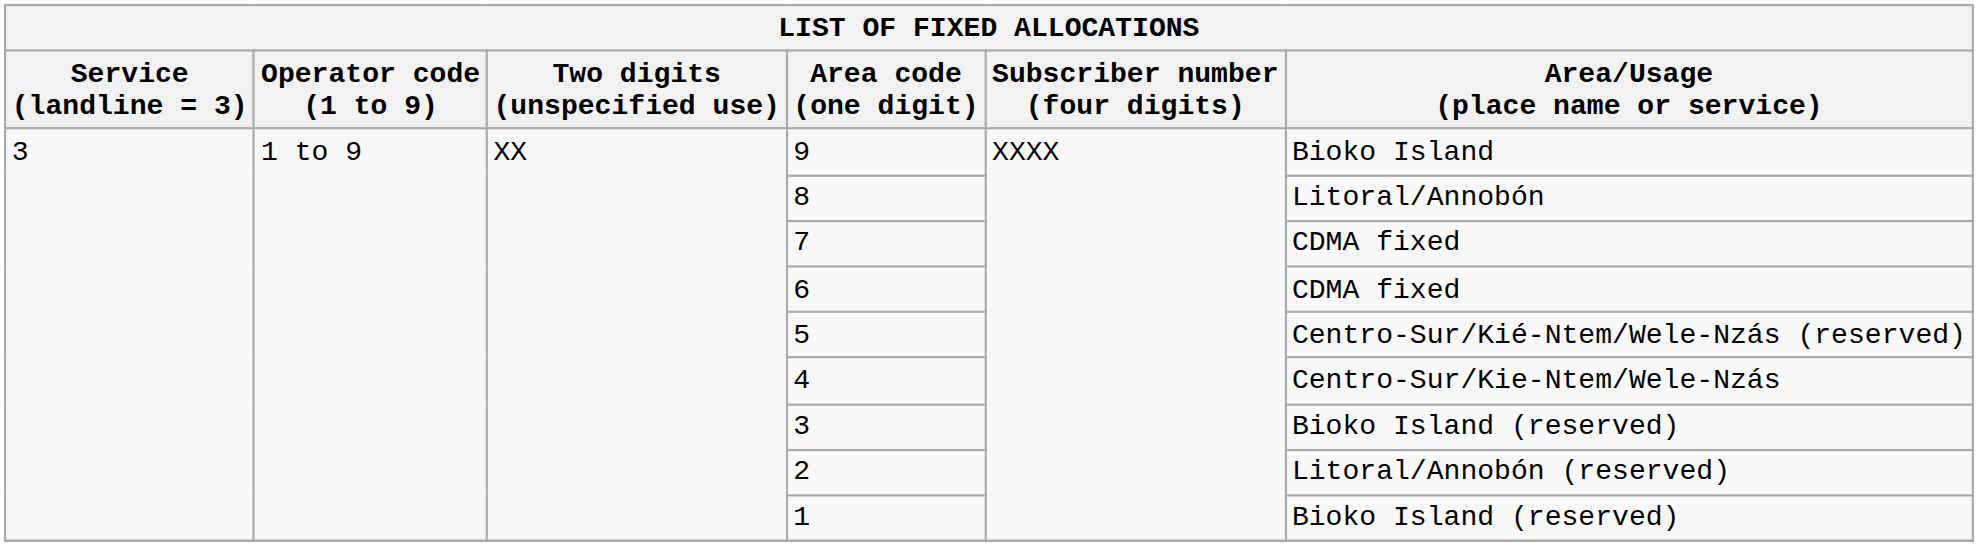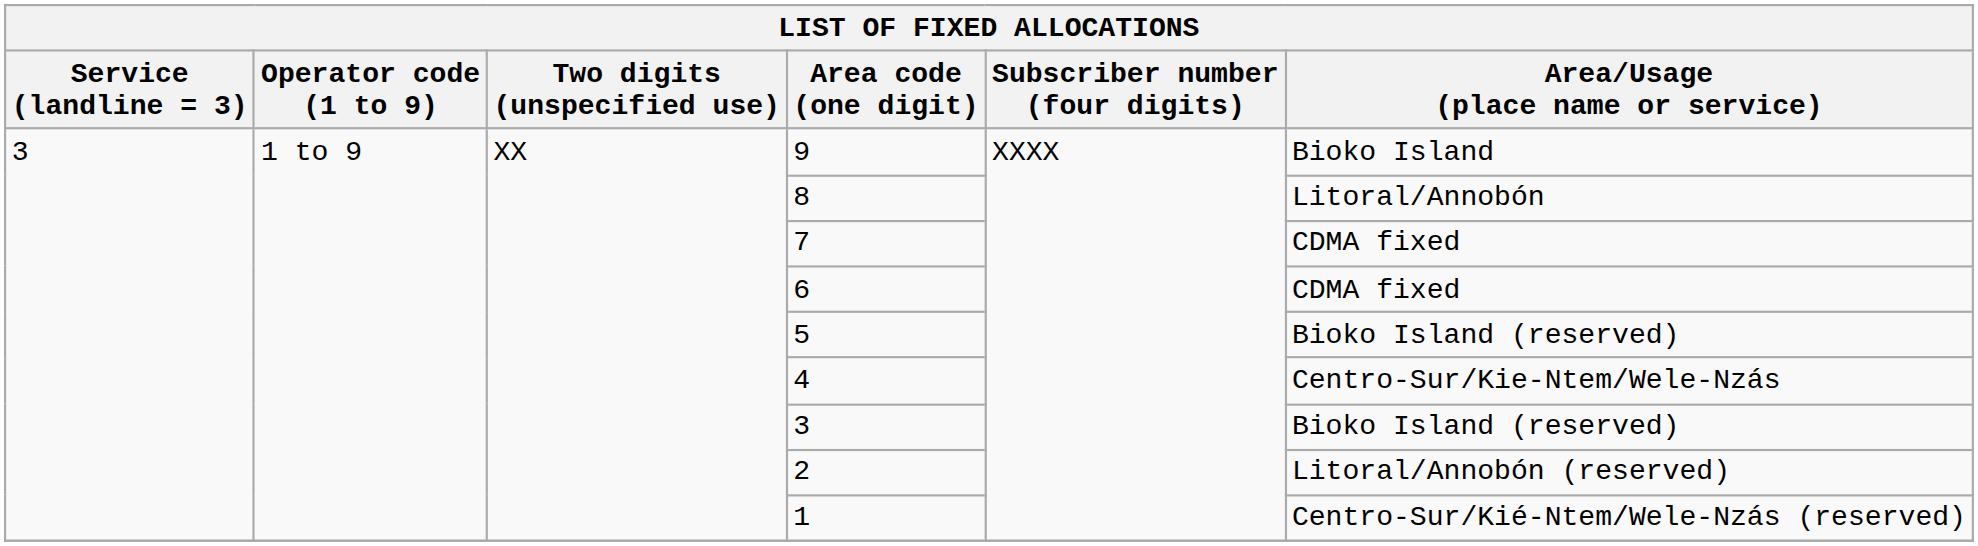 <table class="wikitable" border=1>
 <tr>
 <th colspan="7">LIST OF FIXED ALLOCATIONS</th>
 </tr>
 <tr>
 <th>Service<br>(landline = 3)</th>
 <th>Operator code<br>(1 to 9)</th>
 <th>Two digits<br>(unspecified use)</th>
 <th>Area code<br>(one digit)</th>
 <th>Subscriber number<br>(four digits)</th>
 <th>Area/Usage<br>(place name or service)</th>
 </tr>
 <tr>
 <td rowspan="9" valign="top">3</td>
 <td rowspan="9" valign="top">1 to 9</td>
 <td rowspan="9" valign="top">XX</td>
 <td>9</td>
 <td rowspan="9" valign="top">XXXX</td>
 <td>Bioko Island</td>
 </tr>
 <tr>
 <td>8</td>
 <td>Litoral/Annobón</td>
 </tr>
 <tr>
 <td>7</td>
 <td>CDMA fixed</td>
 </tr>
 <tr>
 <td>6</td>
 <td>CDMA fixed</td>
 </tr>
 <tr>
 <td>5</td>
-<td>Centro-Sur/Kié-Ntem/Wele-Nzás (reserved)</td>
+<td>Bioko Island (reserved)</td>
 </tr>
 <tr>
 <td>4</td>
 <td>Centro-Sur/Kie-Ntem/Wele-Nzás</td>
 </tr>
 <tr>
 <td>3</td>
 <td>Bioko Island (reserved)</td>
 </tr>
 <tr>
 <td>2</td>
 <td>Litoral/Annobón (reserved)</td>
 </tr>
 <tr>
 <td>1</td>
-<td>Bioko Island (reserved)</td>
+<td>Centro-Sur/Kié-Ntem/Wele-Nzás (reserved)</td>
 </tr>
 <tr>
 </tr>
 </table>
